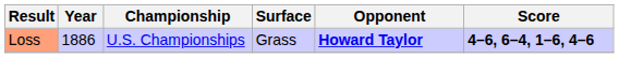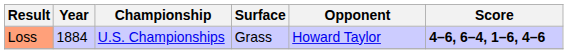 <table class="sortable wikitable">
 <tr>
 <th style="width:40px;">Result</th>
 <th style="width:40px;">Year</th>
 <th style="width:150px;">Championship</th>
 <th style="width:50px">Surface</th>
 <th style="width:150px;">Opponent</th>
 <th style="width:150px;" class="unsortable">Score</th>
 </tr>
 <tr style="background:#ccccff;">
 <td style="background:#ffa07a;">Loss</td>
-<td>1886</td>
+<td>1884</td>
 <td><a href='#'>U.S. Championships</a></td>
 <td>Grass</td>
-<td><strong> <a href='#'>Howard Taylor</a></strong></td>
+<td> <a href='#'>Howard Taylor</a></td>
 <td><strong>4–6, 6–4, 1–6, 4–6</strong></td>
 </tr>
 <tr bgcolor="#CCCCFF">
 </tr>
 </table>
